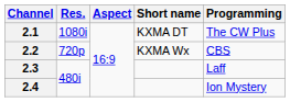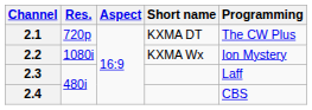 <table class="wikitable">
 <tr>
 <th><a href='#'>Channel</a></th>
 <th><a href='#'>Res.</a></th>
 <th><a href='#'>Aspect</a></th>
 <th>Short name</th>
 <th>Programming</th>
 </tr>
 <tr>
 <th scope = "row">2.1</th>
-<td><a href='#'>1080i</a></td>
+<td><a href='#'>720p</a></td>
 <td rowspan=4><a href='#'>16:9</a></td>
 <td>KXMA DT</td>
 <td><a href='#'>The CW Plus</a></td>
 </tr>
 <tr>
 <th scope = "row">2.2</th>
-<td><a href='#'>720p</a></td>
+<td><a href='#'>1080i</a></td>
 <td>KXMA Wx</td>
-<td><a href='#'>CBS</a></td>
+<td><a href='#'>Ion Mystery</a></td>
 </tr>
 <tr>
 <th scope = "row">2.3</th>
 <td rowspan=2><a href='#'>480i</a></td>
 <td></td>
 <td><a href='#'>Laff</a></td>
 </tr>
 <tr>
 <th scope = "row">2.4</th>
 <td></td>
-<td><a href='#'>Ion Mystery</a></td>
+<td><a href='#'>CBS</a></td>
 </tr>
 </table>
